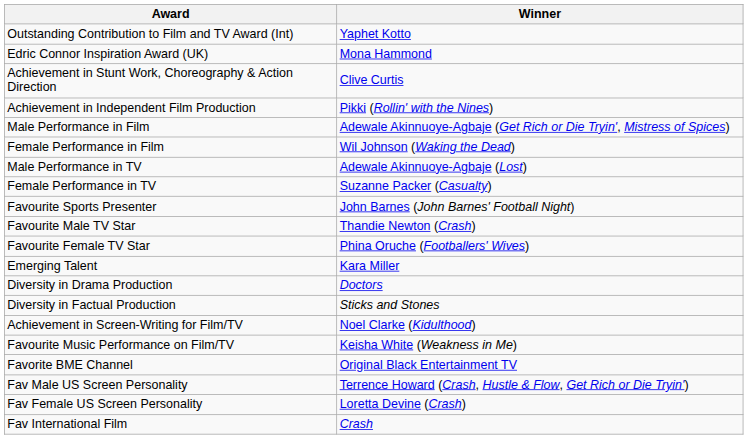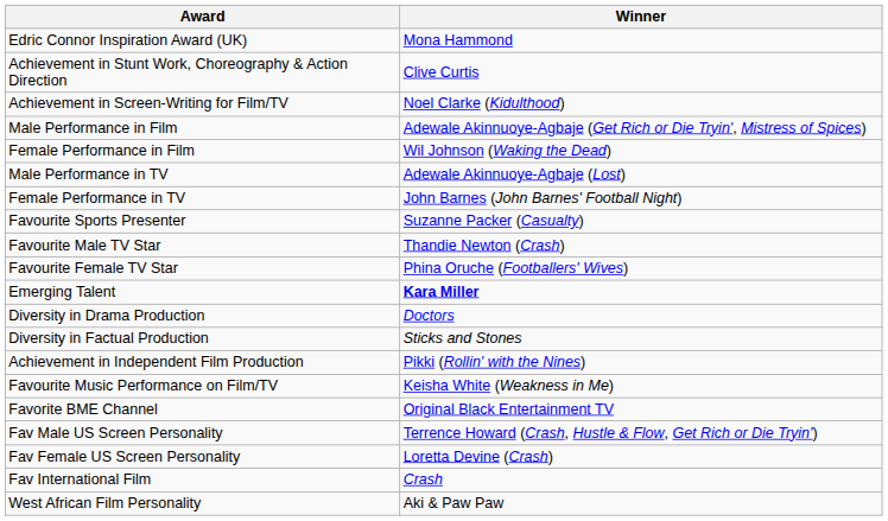 <table class="wikitable" width=75%>
 <tr>
 <th width=45%>Award</th>
 <th width=55%>Winner</th>
-</tr>
-<tr>
-<td>Outstanding Contribution to Film and TV Award (Int)</td>
-<td><a href='#'>Yaphet Kotto</a></td>
 </tr>
 <tr>
 <td>Edric Connor Inspiration Award (UK)</td>
 <td><a href='#'>Mona Hammond</a></td>
 </tr>
 <tr>
 <td>Achievement in Stunt Work, Choreography & Action Direction</td>
 <td><a href='#'>Clive Curtis</a></td>
 </tr>
 <tr>
-<td>Achievement in Independent Film Production</td>
-<td><a href='#'>Pikki</a> (<em><a href='#'>Rollin' with the Nines</a></em>)</td>
+<td>Achievement in Screen-Writing for Film/TV</td>
+<td><a href='#'>Noel Clarke</a> (<em><a href='#'>Kidulthood</a></em>)</td>
 </tr>
 <tr>
 <td>Male Performance in Film</td>
 <td><a href='#'>Adewale Akinnuoye-Agbaje</a> (<em><a href='#'>Get Rich or Die Tryin'</a></em>, <em><a href='#'>Mistress of Spices</a></em>)</td>
 </tr>
 <tr>
 <td>Female Performance in Film</td>
 <td><a href='#'>Wil Johnson</a> (<em><a href='#'>Waking the Dead</a></em>)</td>
 </tr>
 <tr>
 <td>Male Performance in TV</td>
 <td><a href='#'>Adewale Akinnuoye-Agbaje</a> (<em><a href='#'>Lost</a></em>)</td>
 </tr>
 <tr>
 <td>Female Performance in TV</td>
-<td><a href='#'>Suzanne Packer</a> (<em><a href='#'>Casualty</a></em>)</td>
+<td><a href='#'>John Barnes</a> (<em>John Barnes' Football Night</em>)</td>
 </tr>
 <tr>
 <td>Favourite Sports Presenter</td>
-<td><a href='#'>John Barnes</a> (<em>John Barnes' Football Night</em>)</td>
+<td><a href='#'>Suzanne Packer</a> (<em><a href='#'>Casualty</a></em>)</td>
 </tr>
 <tr>
 <td>Favourite Male TV Star</td>
 <td><a href='#'>Thandie Newton</a> (<em><a href='#'>Crash</a></em>)</td>
 </tr>
 <tr>
 <td>Favourite Female TV Star</td>
 <td><a href='#'>Phina Oruche</a> (<em><a href='#'>Footballers' Wives</a></em>)</td>
 </tr>
 <tr>
 <td>Emerging Talent</td>
-<td><a href='#'>Kara Miller</a></td>
+<td><strong><a href='#'>Kara Miller</a></strong></td>
 </tr>
 <tr>
 <td>Diversity in Drama Production</td>
 <td><em><a href='#'>Doctors</a></em></td>
 </tr>
 <tr>
 <td>Diversity in Factual Production</td>
 <td><em>Sticks and Stones</em></td>
 </tr>
 <tr>
-<td>Achievement in Screen-Writing for Film/TV</td>
-<td><a href='#'>Noel Clarke</a> (<em><a href='#'>Kidulthood</a></em>)</td>
+<td>Achievement in Independent Film Production</td>
+<td><a href='#'>Pikki</a> (<em><a href='#'>Rollin' with the Nines</a></em>)</td>
 </tr>
 <tr>
 <td>Favourite Music Performance on Film/TV</td>
 <td><a href='#'>Keisha White</a> (<em>Weakness in Me</em>)</td>
 </tr>
 <tr>
 <td>Favorite BME Channel</td>
 <td><a href='#'>Original Black Entertainment TV</a></td>
 </tr>
 <tr>
 <td>Fav Male US Screen Personality</td>
 <td><a href='#'>Terrence Howard</a> (<em><a href='#'>Crash</a></em>, <em><a href='#'>Hustle & Flow</a></em>, <em><a href='#'>Get Rich or Die Tryin'</a></em>)</td>
 </tr>
 <tr>
 <td>Fav Female US Screen Personality</td>
 <td><a href='#'>Loretta Devine</a> (<em><a href='#'>Crash</a></em>)</td>
 </tr>
 <tr>
 <td>Fav International Film</td>
 <td><em><a href='#'>Crash</a></em></td>
 </tr>
+<tr>
+<td>West African Film Personality</td>
+<td>Aki & Paw Paw</td>
+</tr>
 </table>
